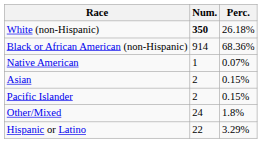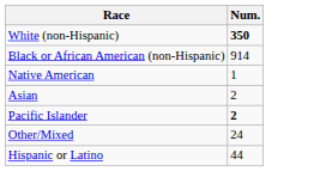 <table class="wikitable">
 <tr>
 <th>Race</th>
 <th>Num.</th>
-<th>Perc.</th>
 </tr>
 <tr>
 <td><a href='#'>White</a> (non-Hispanic)</td>
 <td><strong>350</strong></td>
-<td>26.18%</td>
 </tr>
 <tr>
 <td><a href='#'>Black or African American</a> (non-Hispanic)</td>
 <td>914</td>
-<td>68.36%</td>
 </tr>
 <tr>
 <td><a href='#'>Native American</a></td>
 <td>1</td>
-<td>0.07%</td>
 </tr>
 <tr>
 <td><a href='#'>Asian</a></td>
 <td>2</td>
-<td>0.15%</td>
 </tr>
 <tr>
 <td><a href='#'>Pacific Islander</a></td>
-<td>2</td>
-<td>0.15%</td>
+<td><strong>2</strong></td>
 </tr>
 <tr>
 <td><a href='#'>Other/Mixed</a></td>
 <td>24</td>
-<td>1.8%</td>
 </tr>
 <tr>
 <td><a href='#'>Hispanic</a> or <a href='#'>Latino</a></td>
-<td>22</td>
-<td>3.29%</td>
+<td>44</td>
 </tr>
 </table>
